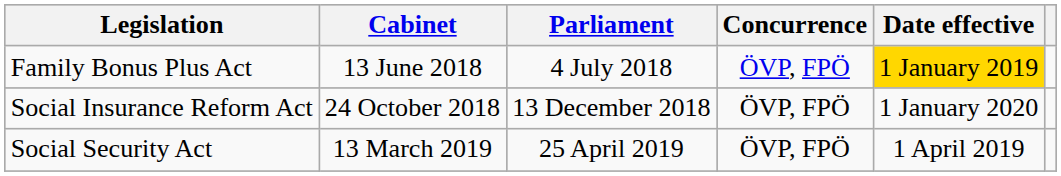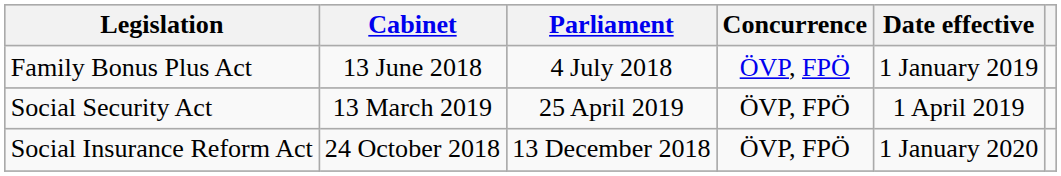 <table class="wikitable" style="text-align:center;">
 <tr>
 <th>Legislation</th>
 <th><a href='#'>Cabinet</a></th>
 <th><a href='#'>Parliament</a></th>
 <th>Concurrence</th>
 <th>Date effective</th>
 <th></th>
 </tr>
 <tr>
 <td style="text-align:left;">Family Bonus Plus Act</td>
 <td>13 June 2018</td>
 <td>4 July 2018</td>
 <td><a href='#'>ÖVP</a>, <a href='#'>FPÖ</a></td>
-<td style="background: gold;">1 January 2019</td>
+<td>1 January 2019</td>
+<td></td>
+</tr>
+<tr>
+<td style="text-align:left;">Social Security Act</td>
+<td>13 March 2019</td>
+<td>25 April 2019</td>
+<td>ÖVP, FPÖ</td>
+<td>1 April 2019</td>
 <td></td>
 </tr>
 <tr>
 <td style="text-align:left;">Social Insurance Reform Act</td>
 <td>24 October 2018</td>
 <td>13 December 2018</td>
 <td>ÖVP, FPÖ</td>
 <td>1 January 2020</td>
 <td></td>
 </tr>
-<tr>
-<td style="text-align:left;">Social Security Act</td>
-<td>13 March 2019</td>
-<td>25 April 2019</td>
-<td>ÖVP, FPÖ</td>
-<td>1 April 2019</td>
-<td></td>
-</tr>
 </table>
